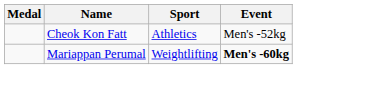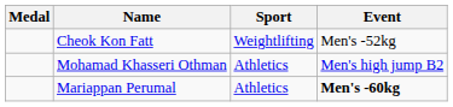 <table class="wikitable">
 <tr>
 <th>Medal</th>
 <th>Name</th>
 <th>Sport</th>
 <th>Event</th>
 </tr>
 <tr>
 <td></td>
 <td><a href='#'>Cheok Kon Fatt</a></td>
-<td><a href='#'>Athletics</a></td>
+<td><a href='#'>Weightlifting</a></td>
 <td>Men's -52kg</td>
 </tr>
 <tr>
 <td></td>
+<td><a href='#'>Mohamad Khasseri Othman</a></td>
+<td><a href='#'>Athletics</a></td>
+<td><a href='#'>Men's high jump B2</a></td>
+</tr>
+<tr>
+<td></td>
 <td><a href='#'>Mariappan Perumal</a></td>
-<td><a href='#'>Weightlifting</a></td>
+<td><a href='#'>Athletics</a></td>
 <td><strong>Men's -60kg</strong></td>
 </tr>
 </table>
